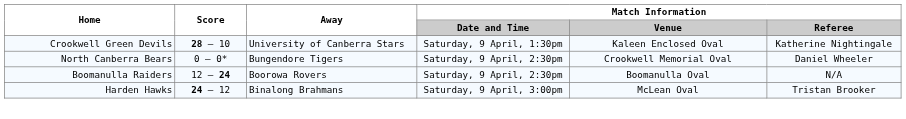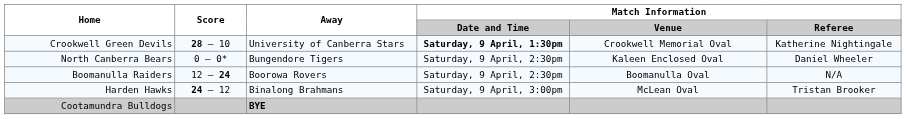 <table border="1" cellpadding="3" cellspacing="0" width="100%" style="border-collapse:collapse;  text-align:center;">
 <tr>
 <th rowspan="2" width="19%">Home</th>
 <th rowspan="2" width="8%">Score</th>
 <th rowspan="2" width="19%">Away</th>
 <th colspan="3">Match Information</th>
 </tr>
 <tr style="background:#CCCCCC">
 <th width="17%">Date and Time</th>
 <th width="22%">Venue</th>
 <th width="50%">Referee</th>
 </tr>
 <tr style="text-align:center; background:#f5faff;">
 <td align="right">Crookwell Green Devils </td>
 <td><strong>28</strong> – 10</td>
 <td align="left"> University of Canberra Stars</td>
-<td>Saturday, 9 April, 1:30pm</td>
-<td>Kaleen Enclosed Oval</td>
+<td><strong>Saturday, 9 April, 1:30pm</strong></td>
+<td>Crookwell Memorial Oval</td>
 <td>Katherine Nightingale</td>
 </tr>
 <tr style="text-align:center; background:#f5faff;">
 <td align="right">North Canberra Bears </td>
 <td>0 – 0*</td>
 <td align="left"> Bungendore Tigers</td>
 <td>Saturday, 9 April, 2:30pm</td>
-<td>Crookwell Memorial Oval</td>
+<td>Kaleen Enclosed Oval</td>
 <td>Daniel Wheeler</td>
 </tr>
 <tr style="text-align:center; background:#f5faff;">
 <td align="right">Boomanulla Raiders </td>
 <td>12 – <strong>24</strong></td>
 <td align="left"> Boorowa Rovers</td>
 <td>Saturday, 9 April, 2:30pm</td>
 <td>Boomanulla Oval</td>
 <td>N/A</td>
 </tr>
 <tr style="text-align:center; background:#f5faff;">
 <td align="right">Harden Hawks </td>
 <td><strong>24</strong> – 12</td>
 <td align="left"> Binalong Brahmans</td>
 <td>Saturday, 9 April, 3:00pm</td>
 <td>McLean Oval</td>
 <td>Tristan Brooker</td>
 </tr>
+<tr style="text-align:center; background:#CCCCCC;">
+<td align="right">Cootamundra Bulldogs </td>
+<td></td>
+<td align="left"><strong>BYE</strong></td>
+<td></td>
+<td></td>
+<td></td>
+</tr>
 </table>
